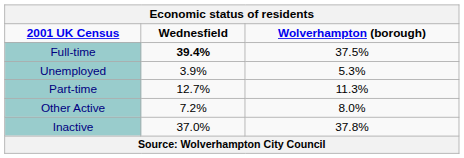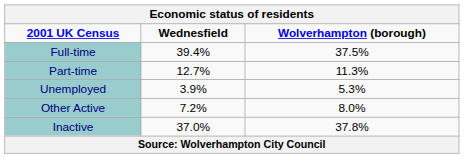 <table class="wikitable" id="toc" style="float: right; margin-left: 1em; width: 35%; font-size: 90%; text-align:center" cellspacing="5">
 <tr>
 <th colspan="3"><strong>Economic status of residents</strong></th>
 </tr>
 <tr>
 <td><strong><a href='#'>2001 UK Census</a></strong></td>
 <td><strong>Wednesfield</strong></td>
 <td><strong><a href='#'>Wolverhampton</a> (borough)</strong></td>
 </tr>
 <tr>
 <td style="background: #99CCCC; color: #000080">Full-time</td>
-<td><strong>39.4%</strong></td>
+<td>39.4%</td>
 <td>37.5%</td>
+</tr>
+<tr>
+<td style="background: #99CCCC; color: #000080">Part-time</td>
+<td>12.7%</td>
+<td>11.3%</td>
 </tr>
 <tr>
 <td style="background: #99CCCC; color: #000080">Unemployed</td>
 <td>3.9%</td>
 <td>5.3%</td>
-</tr>
-<tr>
-<td style="background: #99CCCC; color: #000080">Part-time</td>
-<td>12.7%</td>
-<td>11.3%</td>
 </tr>
 <tr>
 <td style="background: #99CCCC; color: #000080">Other Active</td>
 <td>7.2%</td>
 <td>8.0%</td>
 </tr>
 <tr>
 <td style="background: #99CCCC; color: #000080">Inactive</td>
 <td>37.0%</td>
 <td>37.8%</td>
 </tr>
 <tr>
 <th colspan="3" style="font-size:90%;">Source: Wolverhampton City Council</th>
 </tr>
 </table>
